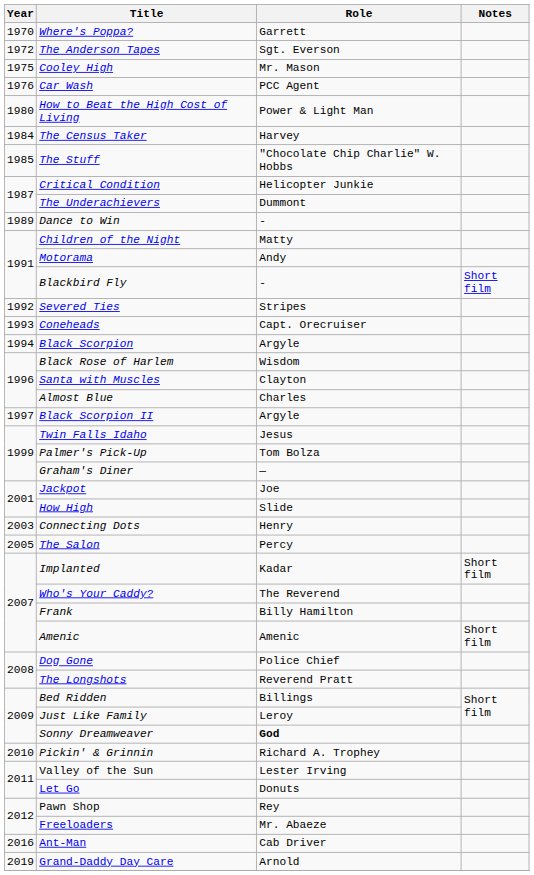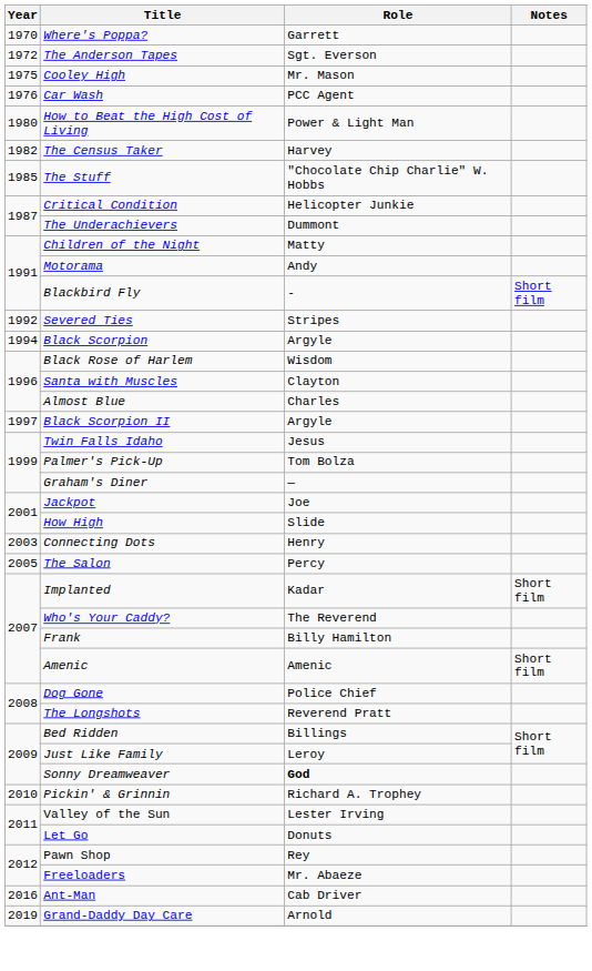 <table class="wikitable sortable">
 <tr>
 <th>Year</th>
 <th>Title</th>
 <th>Role</th>
 <th>Notes</th>
 </tr>
 <tr>
 <td>1970</td>
 <td><em><a href='#'>Where's Poppa?</a></em></td>
 <td>Garrett</td>
 <td></td>
 </tr>
 <tr>
 <td>1972</td>
 <td><em><a href='#'>The Anderson Tapes</a></em></td>
 <td>Sgt. Everson</td>
 <td></td>
 </tr>
 <tr>
 <td>1975</td>
 <td><em><a href='#'>Cooley High</a></em></td>
 <td>Mr. Mason</td>
 <td></td>
 </tr>
 <tr>
 <td>1976</td>
 <td><em><a href='#'>Car Wash</a></em></td>
 <td>PCC Agent</td>
 <td></td>
 </tr>
 <tr>
 <td>1980</td>
 <td><em><a href='#'>How to Beat the High Cost of Living</a></em></td>
 <td>Power & Light Man</td>
 <td></td>
 </tr>
 <tr>
-<td>1984</td>
+<td>1982</td>
 <td><em><a href='#'>The Census Taker</a></em></td>
 <td>Harvey</td>
 <td></td>
 </tr>
 <tr>
 <td>1985</td>
 <td><em><a href='#'>The Stuff</a></em></td>
 <td>"Chocolate Chip Charlie" W. Hobbs</td>
 <td></td>
 </tr>
 <tr>
 <td rowspan=2>1987</td>
 <td><em><a href='#'>Critical Condition</a></em></td>
 <td>Helicopter Junkie</td>
 <td></td>
 </tr>
 <tr>
 <td><em><a href='#'>The Underachievers</a></em></td>
 <td>Dummont</td>
 <td></td>
 </tr>
 <tr>
-<td>1989</td>
-<td><em>Dance to Win</em></td>
-<td>-</td>
-<td></td>
-</tr>
-<tr>
 <td rowspan=3>1991</td>
 <td><em><a href='#'>Children of the Night</a></em></td>
 <td>Matty</td>
 <td></td>
 </tr>
 <tr>
 <td><em><a href='#'>Motorama</a></em></td>
 <td>Andy</td>
 <td></td>
 </tr>
 <tr>
 <td><em>Blackbird Fly</em></td>
 <td>-</td>
 <td><a href='#'>Short film</a></td>
 </tr>
 <tr>
 <td>1992</td>
 <td><em><a href='#'>Severed Ties</a></em></td>
 <td>Stripes</td>
-<td></td>
-</tr>
-<tr>
-<td>1993</td>
-<td><em><a href='#'>Coneheads</a></em></td>
-<td>Capt. Orecruiser</td>
 <td></td>
 </tr>
 <tr>
 <td>1994</td>
 <td><em><a href='#'>Black Scorpion</a></em></td>
 <td>Argyle</td>
 <td></td>
 </tr>
 <tr>
 <td rowspan=3>1996</td>
 <td><em>Black Rose of Harlem</em></td>
 <td>Wisdom</td>
 <td></td>
 </tr>
 <tr>
 <td><em><a href='#'>Santa with Muscles</a></em></td>
 <td>Clayton</td>
 <td></td>
 </tr>
 <tr>
 <td><em>Almost Blue</em></td>
 <td>Charles</td>
 <td></td>
 </tr>
 <tr>
 <td>1997</td>
 <td><em><a href='#'>Black Scorpion II</a></em></td>
 <td>Argyle</td>
 <td></td>
 </tr>
 <tr>
 <td rowspan=3>1999</td>
 <td><em><a href='#'>Twin Falls Idaho</a></em></td>
 <td>Jesus</td>
 <td></td>
 </tr>
 <tr>
 <td><em>Palmer's Pick-Up</em></td>
 <td>Tom Bolza</td>
 <td></td>
 </tr>
 <tr>
 <td><em>Graham's Diner</em></td>
 <td>—</td>
 <td></td>
 </tr>
 <tr>
 <td rowspan=2>2001</td>
 <td><em><a href='#'>Jackpot</a></em></td>
 <td>Joe</td>
 <td></td>
 </tr>
 <tr>
 <td><em><a href='#'>How High</a></em></td>
 <td>Slide</td>
 <td></td>
 </tr>
 <tr>
 <td>2003</td>
 <td><em>Connecting Dots</em></td>
 <td>Henry</td>
 <td></td>
 </tr>
 <tr>
 <td>2005</td>
 <td><em><a href='#'>The Salon</a></em></td>
 <td>Percy</td>
 <td></td>
 </tr>
 <tr>
 <td rowspan=4>2007</td>
 <td><em>Implanted</em></td>
 <td>Kadar</td>
 <td>Short film</td>
 </tr>
 <tr>
 <td><em><a href='#'>Who's Your Caddy?</a></em></td>
 <td>The Reverend</td>
 <td></td>
 </tr>
 <tr>
 <td><em>Frank</em></td>
 <td>Billy Hamilton</td>
 <td></td>
 </tr>
 <tr>
 <td><em>Amenic</em></td>
 <td>Amenic</td>
 <td>Short film</td>
 </tr>
 <tr>
 <td rowspan=2>2008</td>
 <td><em><a href='#'>Dog Gone</a></em></td>
 <td>Police Chief</td>
 <td></td>
 </tr>
 <tr>
 <td><em><a href='#'>The Longshots</a></em></td>
 <td>Reverend Pratt</td>
 <td></td>
 </tr>
 <tr>
 <td rowspan=3>2009</td>
 <td><em>Bed Ridden</em></td>
 <td>Billings</td>
 <td rowspan=2>Short film</td>
 </tr>
 <tr>
 <td><em>Just Like Family</em></td>
 <td>Leroy</td>
 </tr>
 <tr>
 <td><em>Sonny Dreamweaver</em></td>
 <td><strong>God</strong></td>
 <td></td>
 </tr>
 <tr>
 <td>2010</td>
 <td><em>Pickin' & Grinnin<strong></td>
 <td>Richard A. Trophey</td>
 <td></td>
 </tr>
 <tr>
 <td rowspan=2>2011</td>
 <td></em>Valley of the Sun<em></td>
 <td>Lester Irving</td>
 <td></td>
 </tr>
 <tr>
 <td></em><a href='#'>Let Go</a><em></td>
 <td>Donuts</td>
 <td></td>
 </tr>
 <tr>
 <td rowspan=2>2012</td>
 <td></em>Pawn Shop<em></td>
 <td>Rey</td>
 <td></td>
 </tr>
 <tr>
 <td></em><a href='#'>Freeloaders</a><em></td>
 <td>Mr. Abaeze</td>
 <td></td>
 </tr>
 <tr>
 <td>2016</td>
 <td></em><a href='#'>Ant-Man</a><em></td>
 <td>Cab Driver</td>
 <td></td>
 </tr>
 <tr>
 <td>2019</td>
 <td></em><a href='#'>Grand-Daddy Day Care</a><em></td>
 <td>Arnold</td>
 <td></td>
 </tr>
 <tr>
 </tr>
 </table>
